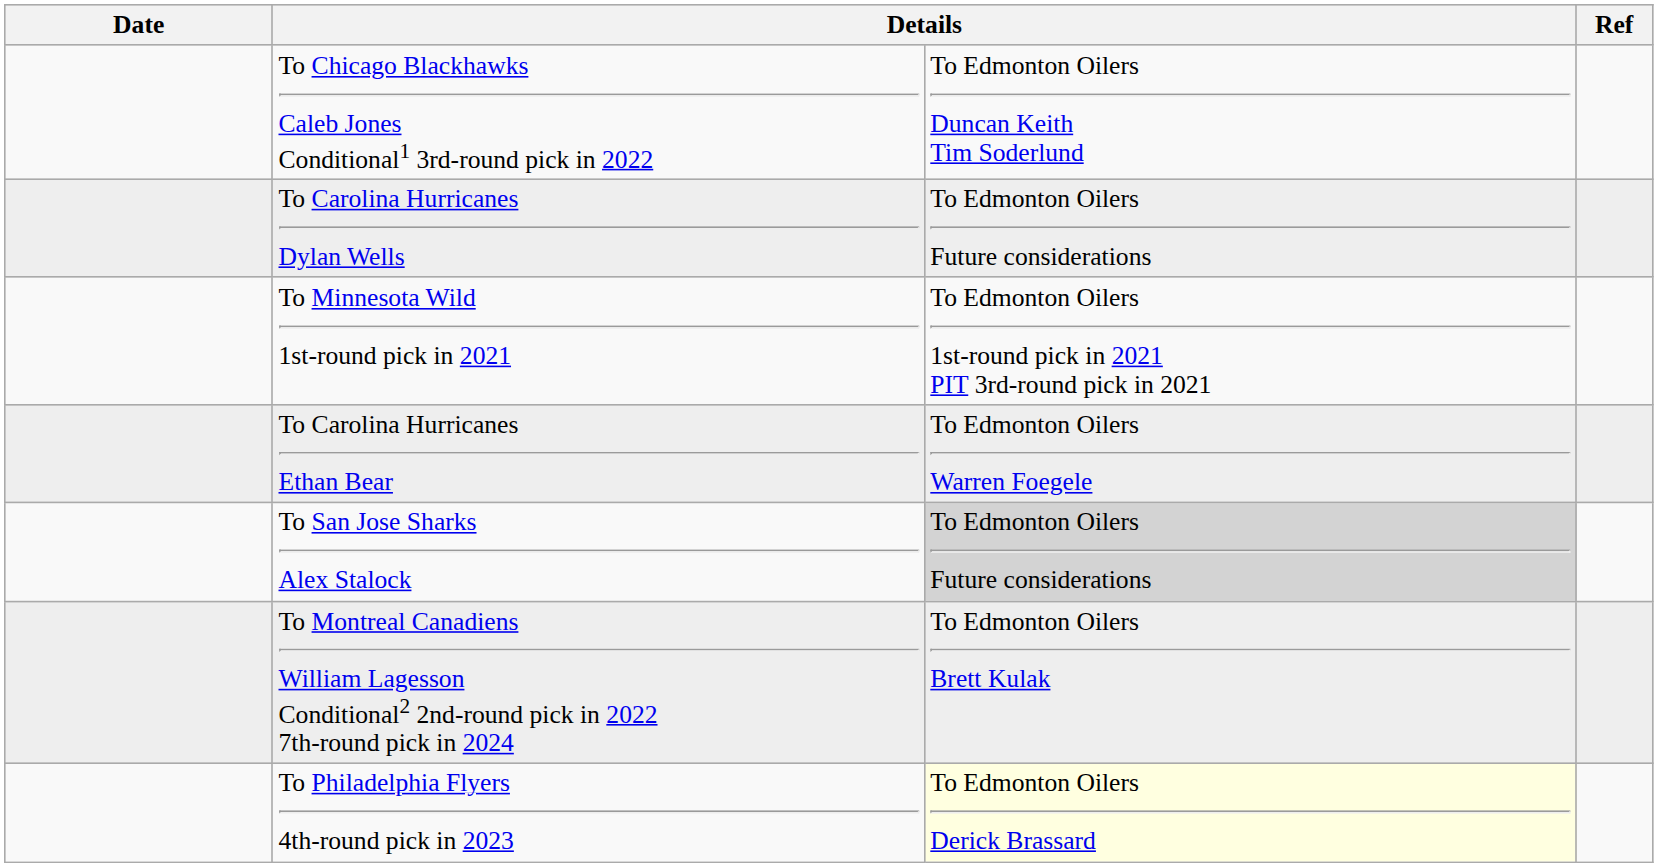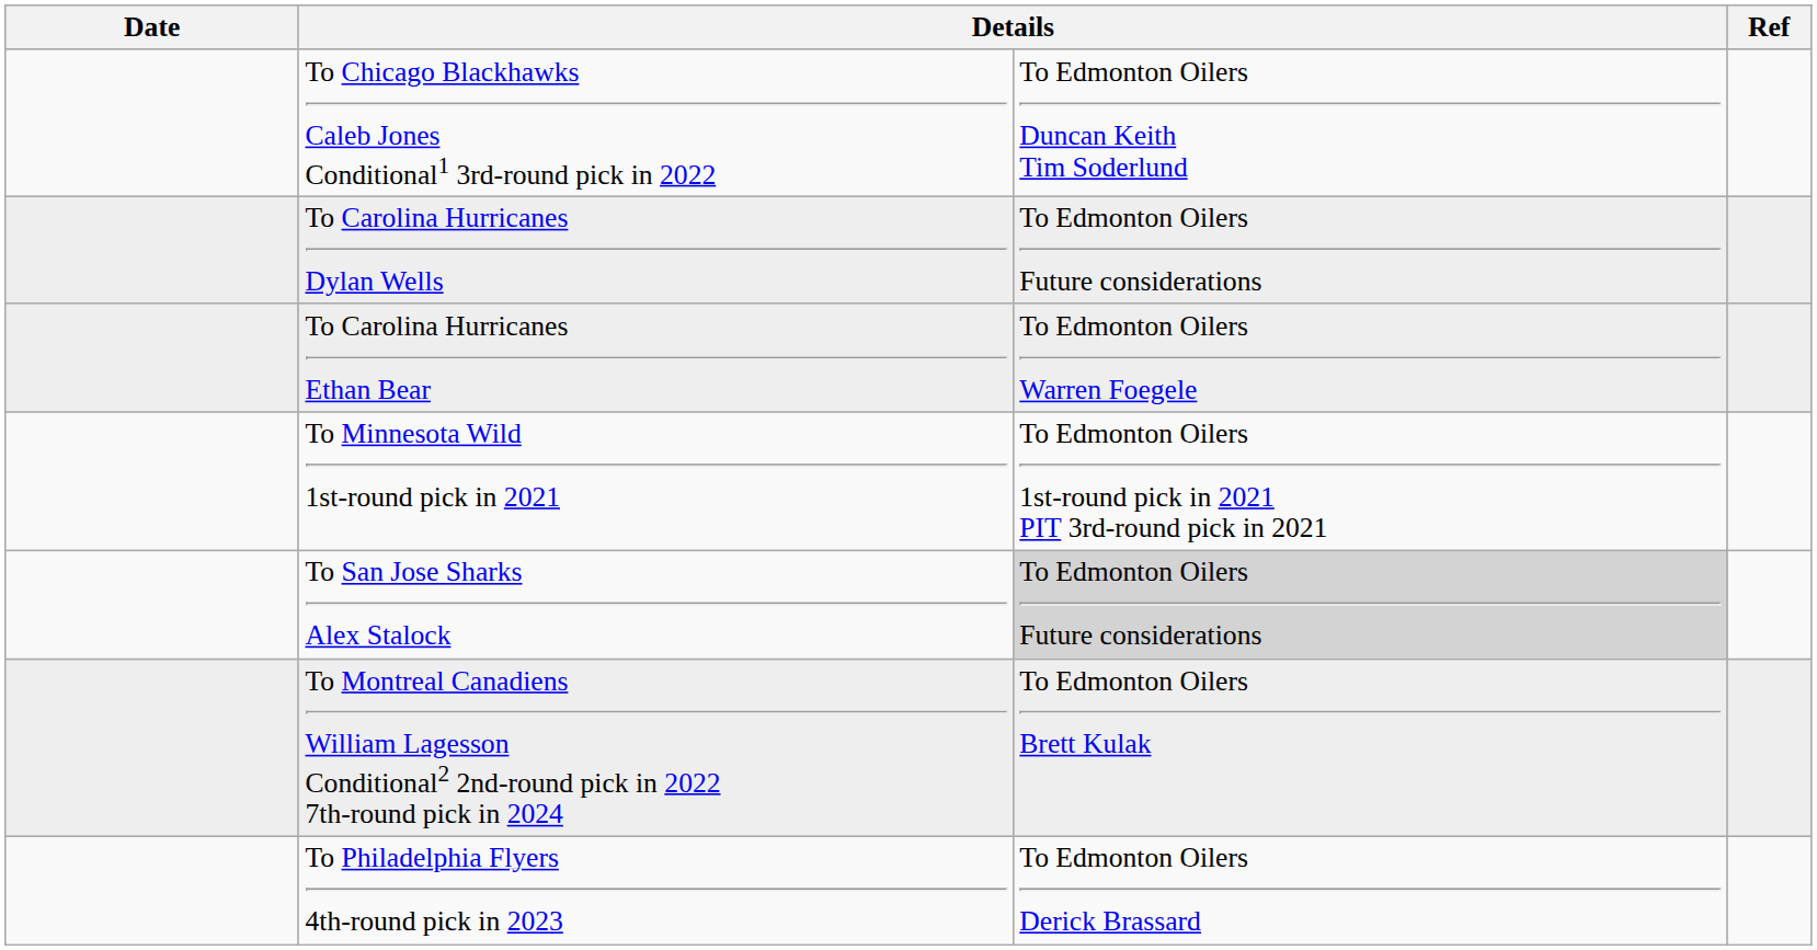 <table class="wikitable">
 <tr>
 <th style="width: 10em;">Date</th>
 <th colspan=2>Details</th>
 <th style="width: 2.5em;">Ref</th>
 </tr>
 <tr>
 <td></td>
 <td style="width: 25em;" valign="top">To <a href='#'>Chicago Blackhawks</a><hr><a href='#'>Caleb Jones</a><br>Conditional<sup>1</sup> 3rd-round pick in <a href='#'>2022</a></td>
 <td style="width: 25em;" valign="top">To Edmonton Oilers<hr><a href='#'>Duncan Keith</a><br><a href='#'>Tim Soderlund</a></td>
 <td></td>
 </tr>
 <tr bgcolor="eeeeee">
 <td></td>
 <td valign="top">To <a href='#'>Carolina Hurricanes</a><hr><a href='#'>Dylan Wells</a></td>
 <td valign="top">To Edmonton Oilers<hr>Future considerations</td>
 <td></td>
 </tr>
+<tr bgcolor="eeeeee">
+<td></td>
+<td valign="top">To Carolina Hurricanes<hr><a href='#'>Ethan Bear</a></td>
+<td valign="top">To Edmonton Oilers<hr><a href='#'>Warren Foegele</a></td>
+<td></td>
+</tr>
 <tr>
 <td></td>
 <td valign="top">To <a href='#'>Minnesota Wild</a><hr>1st-round pick in <a href='#'>2021</a></td>
 <td valign="top">To Edmonton Oilers<hr>1st-round pick in <a href='#'>2021</a><br><a href='#'>PIT</a> 3rd-round pick in 2021</td>
-<td></td>
-</tr>
-<tr bgcolor="eeeeee">
-<td></td>
-<td valign="top">To Carolina Hurricanes<hr><a href='#'>Ethan Bear</a></td>
-<td valign="top">To Edmonton Oilers<hr><a href='#'>Warren Foegele</a></td>
 <td></td>
 </tr>
 <tr>
 <td></td>
 <td valign="top">To <a href='#'>San Jose Sharks</a><hr><a href='#'>Alex Stalock</a></td>
 <td valign="top" style="background: lightgrey;">To Edmonton Oilers<hr>Future considerations</td>
 <td></td>
 </tr>
 <tr bgcolor="eeeeee">
 <td></td>
 <td valign="top">To <a href='#'>Montreal Canadiens</a><hr><a href='#'>William Lagesson</a><br>Conditional<sup>2</sup> 2nd-round pick in <a href='#'>2022</a><br>7th-round pick in <a href='#'>2024</a></td>
 <td valign="top">To Edmonton Oilers<hr><a href='#'>Brett Kulak</a></td>
 <td></td>
 </tr>
 <tr>
 <td></td>
 <td valign="top">To <a href='#'>Philadelphia Flyers</a><hr>4th-round pick in <a href='#'>2023</a></td>
-<td valign="top" style="background: lightyellow;">To Edmonton Oilers<hr><a href='#'>Derick Brassard</a></td>
+<td valign="top">To Edmonton Oilers<hr><a href='#'>Derick Brassard</a></td>
 <td></td>
 </tr>
 </table>
